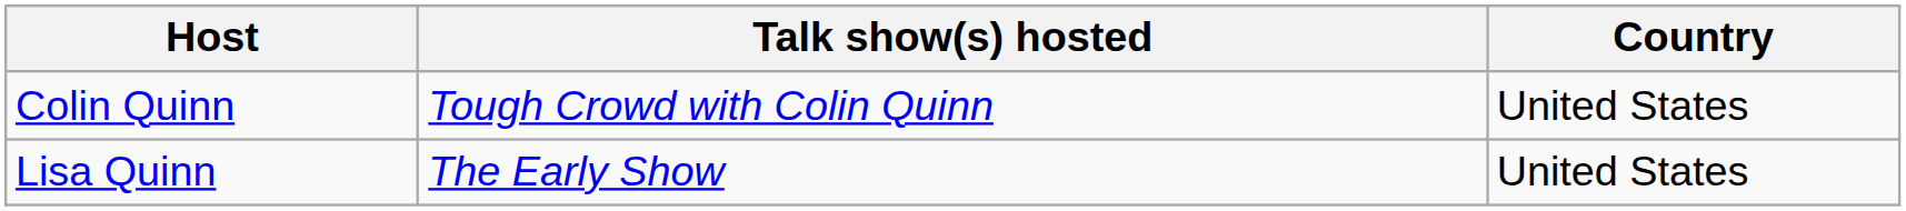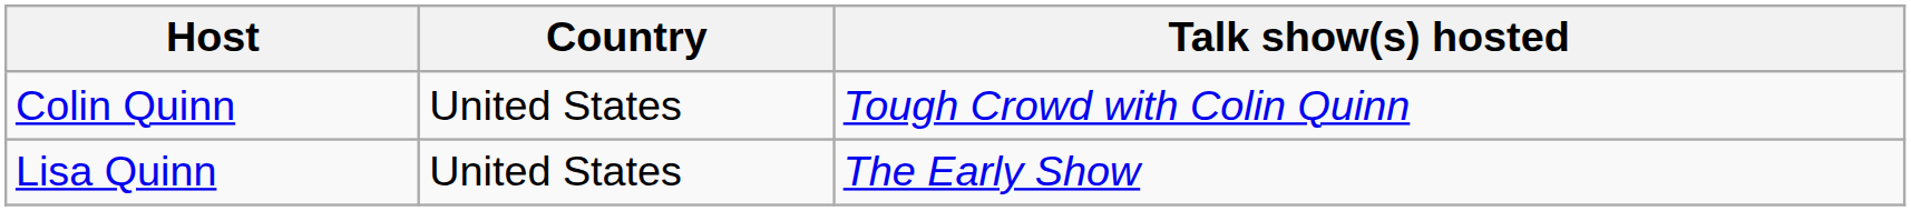 <table class="wikitable">
 <tr>
 <th width="150">Host</th>
+<th width="150">Country</th>
 <th width="400">Talk show(s) hosted</th>
-<th width="150">Country</th>
 </tr>
 <tr>
 <td><a href='#'>Colin Quinn</a></td>
+<td> United States</td>
 <td><em><a href='#'>Tough Crowd with Colin Quinn</a></em></td>
-<td> United States</td>
 </tr>
 <tr>
 <td><a href='#'>Lisa Quinn</a></td>
+<td> United States</td>
 <td><em><a href='#'>The Early Show</a></em></td>
-<td> United States</td>
 </tr>
 </table>
